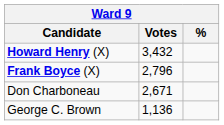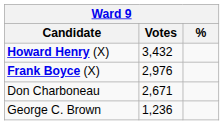 <table class="wikitable">
 <tr>
 <th colspan="3"><a href='#'>Ward 9</a></th>
 </tr>
 <tr>
 <th style="width: 170px">Candidate</th>
 <th style="width: 50px">Votes</th>
 <th style="width: 40px">%</th>
 </tr>
 <tr>
 <td><strong><a href='#'>Howard Henry</a></strong> (X)</td>
 <td>3,432</td>
 <td></td>
 </tr>
 <tr>
 <td><strong><a href='#'>Frank Boyce</a></strong> (X)</td>
-<td>2,796</td>
+<td>2,976</td>
 <td></td>
 </tr>
 <tr>
 <td>Don Charboneau</td>
 <td>2,671</td>
 <td></td>
 </tr>
 <tr>
 <td>George C. Brown</td>
-<td>1,136</td>
+<td>1,236</td>
 <td></td>
 </tr>
 </table>
